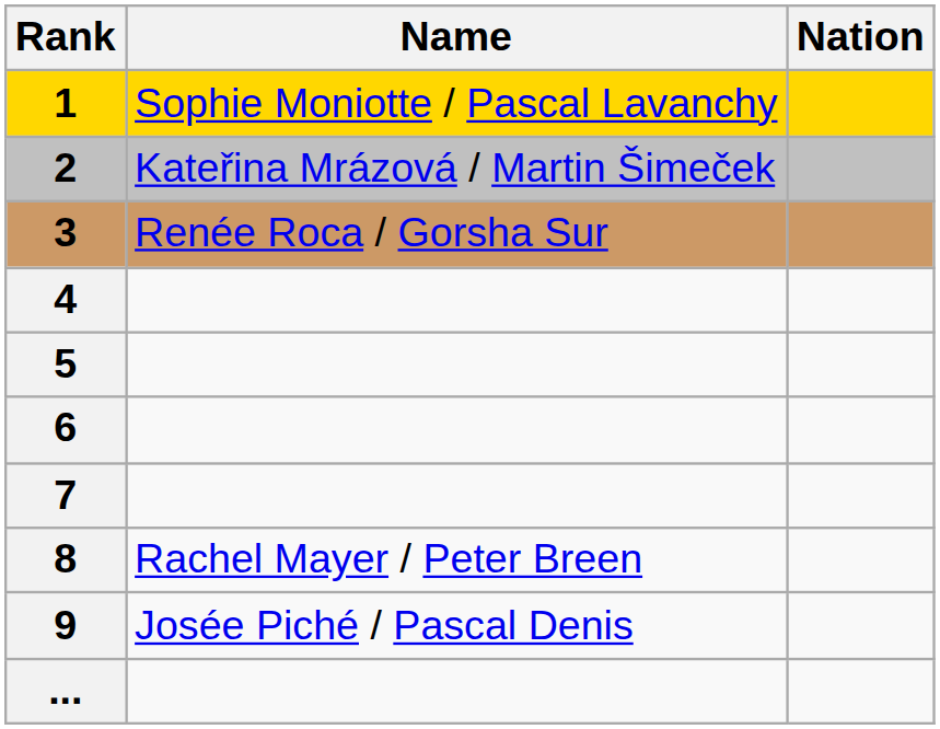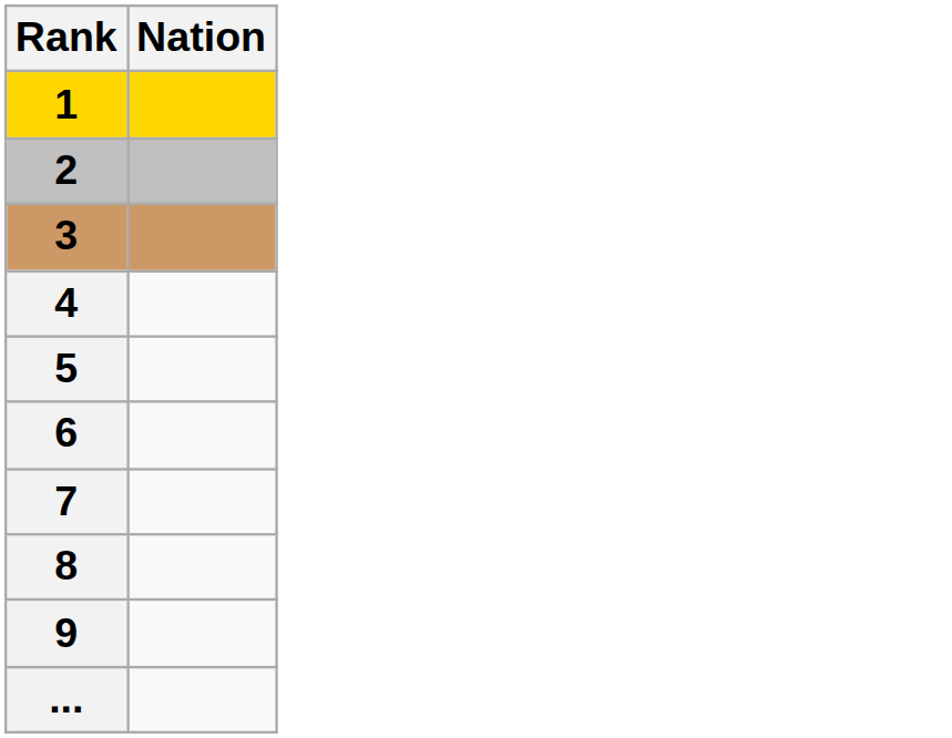 <table class="wikitable">
 <tr>
 <th>Rank</th>
-<th>Name</th>
 <th>Nation</th>
 </tr>
 <tr bgcolor="gold">
 <td align="center"><strong>1</strong></td>
-<td><a href='#'>Sophie Moniotte</a> / <a href='#'>Pascal Lavanchy</a></td>
 <td></td>
 </tr>
 <tr bgcolor="silver">
 <td align="center"><strong>2</strong></td>
-<td><a href='#'>Kateřina Mrázová</a> / <a href='#'>Martin Šimeček</a></td>
 <td></td>
 </tr>
 <tr bgcolor="cc9966">
 <td align="center"><strong>3</strong></td>
-<td><a href='#'>Renée Roca</a> / <a href='#'>Gorsha Sur</a></td>
 <td></td>
 </tr>
 <tr>
 <th>4</th>
 <td></td>
-<td></td>
 </tr>
 <tr>
 <th>5</th>
-<td></td>
 <td></td>
 </tr>
 <tr>
 <th>6</th>
 <td></td>
-<td></td>
 </tr>
 <tr>
 <th>7</th>
 <td></td>
-<td></td>
 </tr>
 <tr>
 <th>8</th>
-<td><a href='#'>Rachel Mayer</a> / <a href='#'>Peter Breen</a></td>
 <td></td>
 </tr>
 <tr>
 <th>9</th>
-<td><a href='#'>Josée Piché</a> / <a href='#'>Pascal Denis</a></td>
 <td></td>
 </tr>
 <tr>
 <th>...</th>
 <td></td>
-<td></td>
 </tr>
 </table>
